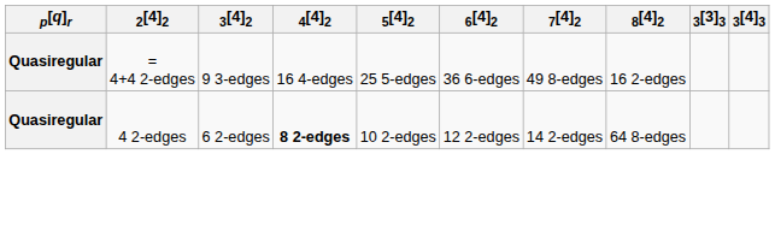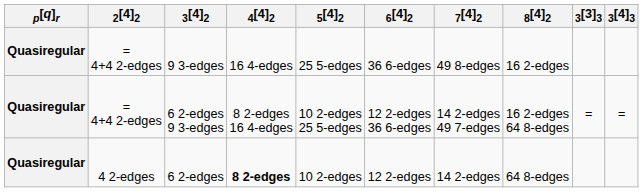 <table class=wikitable>
 <tr>
 <th><sub><em>p</em></sub>[<em>q</em>]<sub><em>r</em></sub></th>
 <th><sub>2</sub>[4]<sub>2</sub></th>
 <th><sub>3</sub>[4]<sub>2</sub></th>
 <th><sub>4</sub>[4]<sub>2</sub></th>
 <th><sub>5</sub>[4]<sub>2</sub></th>
 <th><sub>6</sub>[4]<sub>2</sub></th>
 <th><sub>7</sub>[4]<sub>2</sub></th>
 <th><sub>8</sub>[4]<sub>2</sub></th>
 <th><sub>3</sub>[3]<sub>3</sub></th>
 <th><sub>3</sub>[4]<sub>3</sub></th>
 </tr>
 <tr align=center>
 <th>Quasiregular<br></th>
 <td><br> = <br> 4+4 2-edges</td>
 <td><br><br> 9 3-edges</td>
 <td><br><br> 16 4-edges</td>
 <td><br><br> 25 5-edges</td>
 <td><br><br> 36 6-edges</td>
 <td><br><br> 49 8-edges</td>
 <td><br><br> 16 2-edges</td>
 <td><br></td>
 <td><br></td>
 </tr>
 <tr align=center>
 <th>Quasiregular<br></th>
+<td><br> = <br> 4+4 2-edges</td>
+<td><br><br> 6 2-edges<br>9 3-edges</td>
+<td><br><br> 8 2-edges<br>16 4-edges</td>
+<td><br><br> 10 2-edges<br>25 5-edges</td>
+<td><br><br> 12 2-edges<br>36 6-edges</td>
+<td><br><br> 14 2-edges<br>49 7-edges</td>
+<td><br><br> 16 2-edges<br>64 8-edges</td>
+<td><br> = </td>
+<td><br> = </td>
+</tr>
+<tr align=center>
+<th>Quasiregular<br></th>
 <td><br><br> 4 2-edges</td>
 <td><br><br> 6 2-edges</td>
 <td><strong><br><br> 8 2-edges</strong></td>
 <td><br><br> 10 2-edges</td>
 <td><br><br> 12 2-edges</td>
 <td><br><br> 14 2-edges</td>
 <td><br><br> 64 8-edges</td>
 <td><br></td>
 <td><br></td>
 </tr>
 </table>
